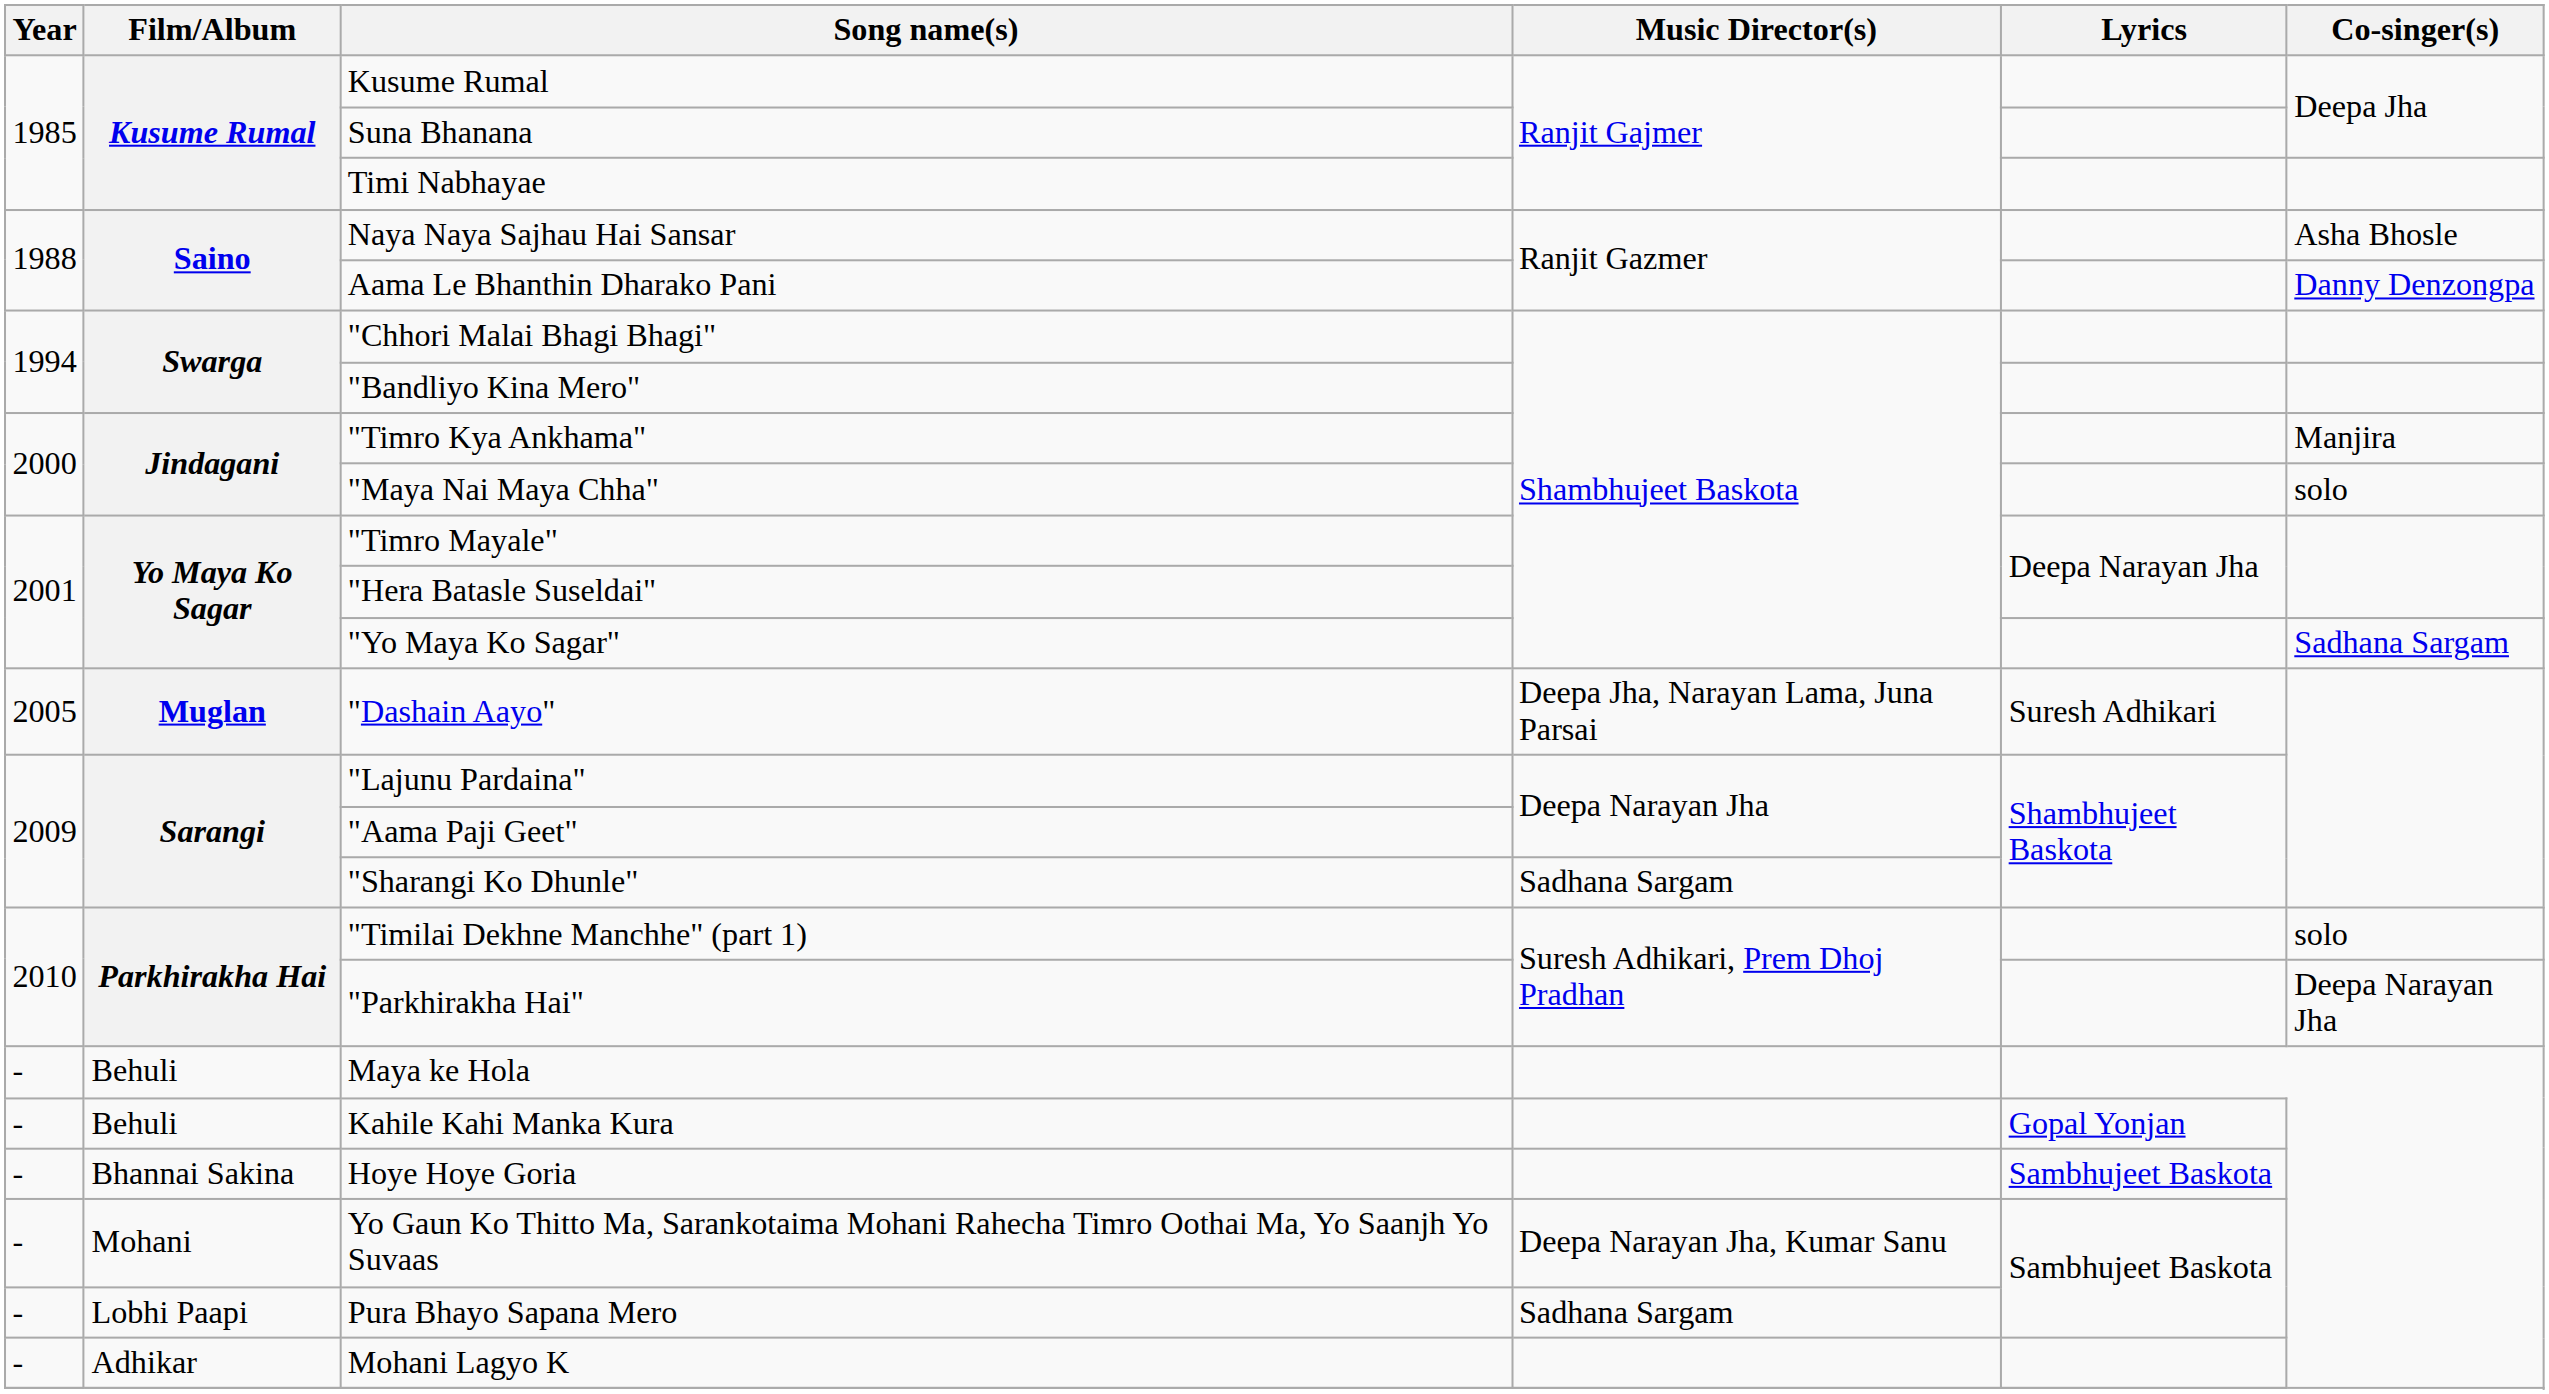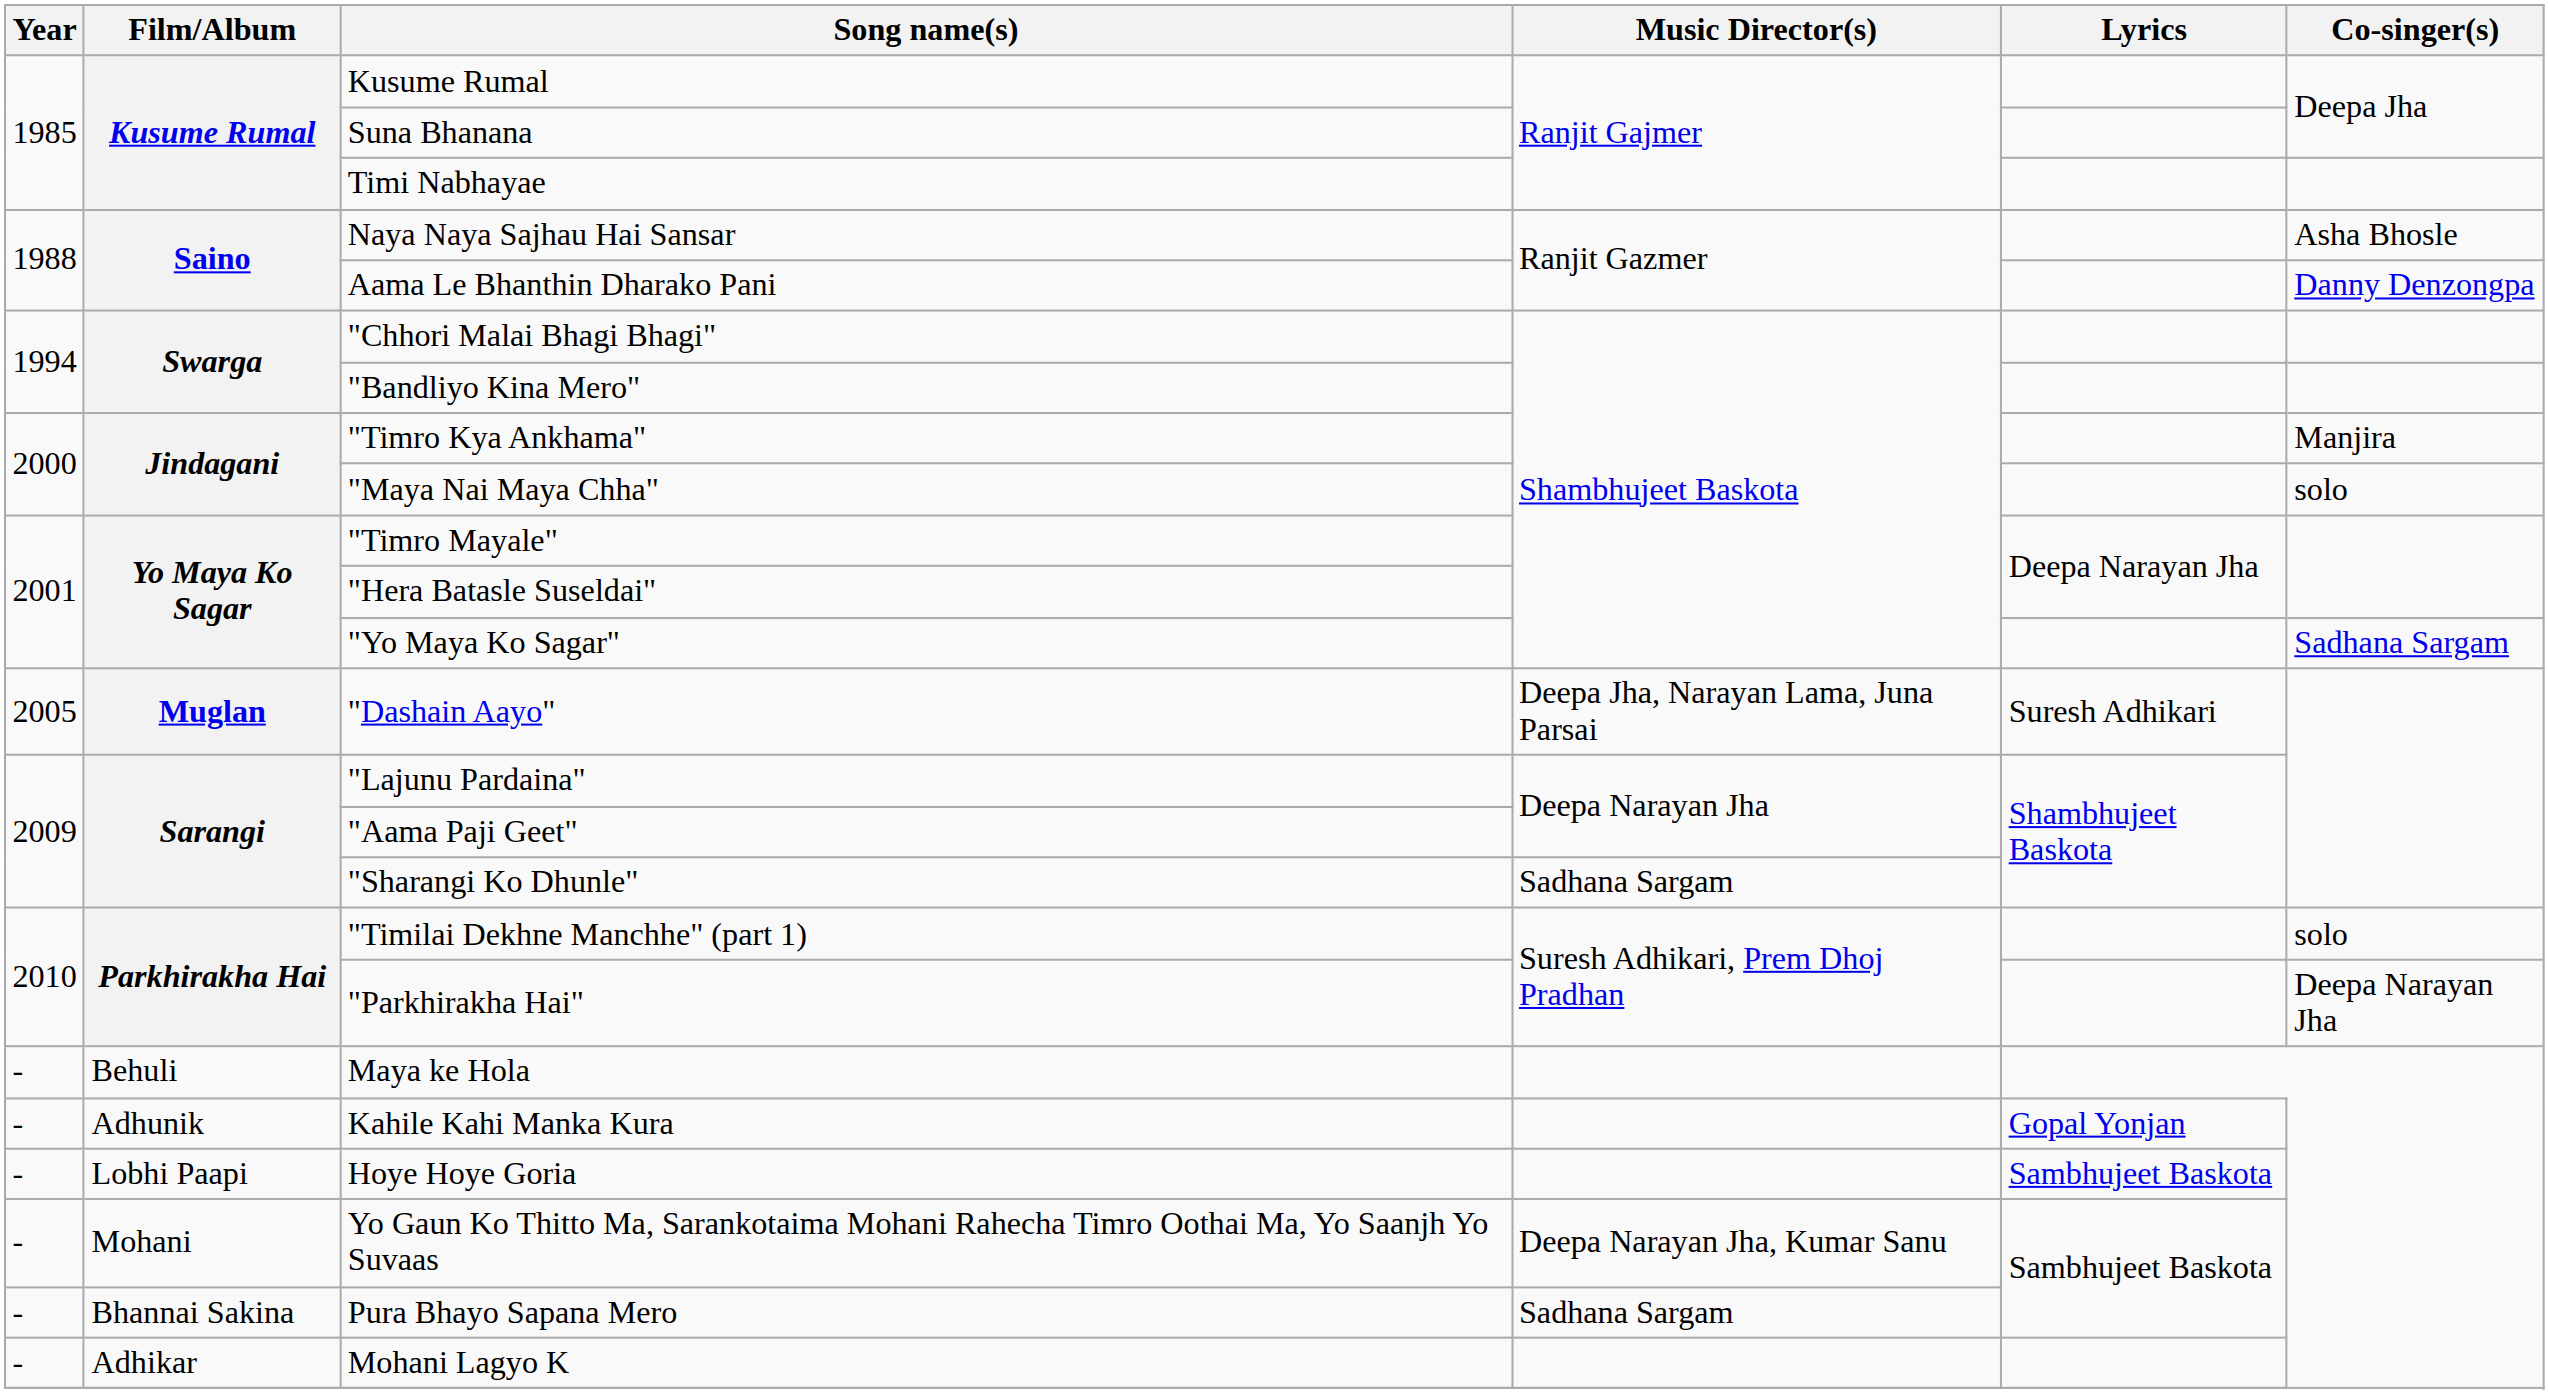 <table class="wikitable sortable" style="width:100%;">
 <tr>
 <th>Year</th>
 <th>Film/Album</th>
 <th>Song name(s)</th>
 <th>Music Director(s)</th>
 <th>Lyrics</th>
 <th>Co-singer(s)</th>
 </tr>
 <tr>
 <td rowspan=3>1985</td>
 <th Rowspan=3><em><a href='#'>Kusume Rumal</a></em></th>
 <td>Kusume Rumal</td>
 <td rowspan="3"><a href='#'>Ranjit Gajmer</a></td>
 <td></td>
 <td rowspan=2>Deepa Jha</td>
 </tr>
 <tr>
 <td>Suna Bhanana</td>
 <td></td>
 </tr>
 <tr>
 <td>Timi Nabhayae</td>
 <td></td>
 <td></td>
 </tr>
 <tr>
 <td rowspan=2>1988</td>
 <th Rowspan=2><a href='#'>Saino</a></th>
 <td>Naya Naya Sajhau Hai Sansar</td>
 <td rowspan=2>Ranjit Gazmer</td>
 <td></td>
 <td>Asha Bhosle</td>
 </tr>
 <tr>
 <td>Aama Le Bhanthin Dharako Pani</td>
 <td></td>
 <td><a href='#'>Danny Denzongpa</a></td>
 </tr>
 <tr>
 <td rowspan=2>1994</td>
 <th rowspan=2><em>Swarga</em></th>
 <td>"Chhori Malai Bhagi Bhagi"</td>
 <td rowspan="7"><a href='#'>Shambhujeet Baskota</a></td>
 <td></td>
 <td></td>
 </tr>
 <tr>
 <td>"Bandliyo Kina Mero"</td>
 <td></td>
 <td></td>
 </tr>
 <tr>
 <td rowspan=2>2000</td>
 <th Rowspan=2><em>Jindagani</em></th>
 <td>"Timro Kya Ankhama"</td>
 <td></td>
 <td>Manjira</td>
 </tr>
 <tr>
 <td>"Maya Nai Maya Chha"</td>
 <td></td>
 <td>solo</td>
 </tr>
 <tr>
 <td rowspan=3>2001</td>
 <th Rowspan=3><em>Yo Maya Ko Sagar</em></th>
 <td>"Timro Mayale"</td>
 <td rowspan="2">Deepa Narayan Jha</td>
 </tr>
 <tr>
 <td>"Hera Batasle Suseldai"</td>
 </tr>
 <tr>
 <td>"Yo Maya Ko Sagar"</td>
 <td></td>
 <td><a href='#'>Sadhana Sargam</a></td>
 </tr>
 <tr>
 <td>2005</td>
 <th><a href='#'>Muglan</a></th>
 <td>"<a href='#'>Dashain Aayo</a>"</td>
 <td>Deepa Jha, Narayan Lama, Juna Parsai</td>
 <td>Suresh Adhikari</td>
 </tr>
 <tr>
 <td rowspan="3">2009</td>
 <th rowspan="3"><em>Sarangi</em></th>
 <td>"Lajunu Pardaina"</td>
 <td rowspan="2">Deepa Narayan Jha</td>
 <td rowspan="3"><a href='#'>Shambhujeet Baskota</a></td>
 </tr>
 <tr>
 <td>"Aama Paji Geet"</td>
 </tr>
 <tr>
 <td>"Sharangi Ko Dhunle"</td>
 <td>Sadhana Sargam</td>
 </tr>
 <tr>
 <td rowspan=2>2010</td>
 <th rowspan=2><em>Parkhirakha Hai</em></th>
 <td>"Timilai Dekhne Manchhe" (part 1)</td>
 <td rowspan="2">Suresh Adhikari, <a href='#'>Prem Dhoj Pradhan</a></td>
 <td></td>
 <td>solo</td>
 </tr>
 <tr>
 <td>"Parkhirakha Hai"</td>
 <td></td>
 <td>Deepa Narayan Jha</td>
 </tr>
 <tr>
 <td>-</td>
 <td>Behuli</td>
 <td>Maya ke Hola</td>
 <td></td>
 </tr>
 <tr>
 <td>-</td>
-<td>Behuli</td>
+<td>Adhunik</td>
 <td>Kahile Kahi Manka Kura</td>
 <td></td>
 <td><a href='#'>Gopal Yonjan</a></td>
 </tr>
 <tr>
 <td>-</td>
-<td>Bhannai Sakina</td>
+<td>Lobhi Paapi</td>
 <td>Hoye Hoye Goria</td>
 <td></td>
 <td><a href='#'>Sambhujeet Baskota</a></td>
 </tr>
 <tr>
 <td>-</td>
 <td>Mohani</td>
 <td>Yo Gaun Ko Thitto Ma, Sarankotaima Mohani Rahecha Timro Oothai Ma, Yo Saanjh Yo Suvaas</td>
 <td>Deepa Narayan Jha, Kumar Sanu</td>
 <td rowspan="2">Sambhujeet Baskota</td>
 </tr>
 <tr>
 <td>-</td>
-<td>Lobhi Paapi</td>
+<td>Bhannai Sakina</td>
 <td>Pura Bhayo Sapana Mero</td>
 <td>Sadhana Sargam</td>
 </tr>
 <tr>
 <td>-</td>
 <td>Adhikar</td>
 <td>Mohani Lagyo K</td>
 <td></td>
 <td></td>
 </tr>
 <tr>
 </tr>
 </table>
